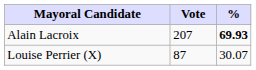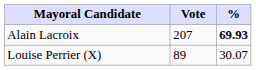 <table class="wikitable">
 <tr>
 <th style="background:#ddf; width:200px;">Mayoral Candidate </th>
 <th style="background:#ddf; width:50px;">Vote</th>
 <th style="background:#ddf; width:30px;">%</th>
 </tr>
 <tr>
 <td>Alain Lacroix</td>
 <td>207</td>
 <td><strong>69.93</strong></td>
 </tr>
 <tr>
 <td>Louise Perrier (X)</td>
-<td>87</td>
+<td>89</td>
 <td>30.07</td>
 </tr>
 </table>
